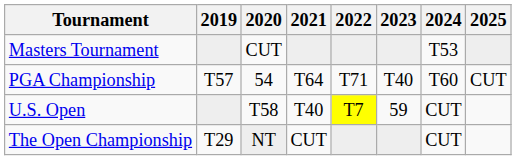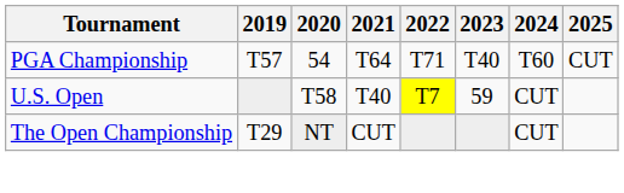 <table class="wikitable" style="font-size:95%;text-align:center;">
 <tr>
 <th>Tournament</th>
 <th>2019</th>
 <th>2020</th>
 <th>2021</th>
 <th>2022</th>
 <th>2023</th>
 <th>2024</th>
 <th>2025</th>
-</tr>
-<tr>
-<td align=left><a href='#'>Masters Tournament</a></td>
-<td style="background:#eeeeee;"></td>
-<td>CUT</td>
-<td style="background:#eeeeee;"></td>
-<td style="background:#eeeeee;"></td>
-<td style="background:#eeeeee;"></td>
-<td>T53</td>
-<td style="background:#eeeeee;"></td>
 </tr>
 <tr>
 <td align=left><a href='#'>PGA Championship</a></td>
 <td>T57</td>
 <td>54</td>
 <td>T64</td>
 <td>T71</td>
 <td>T40</td>
 <td>T60</td>
 <td>CUT</td>
 </tr>
 <tr>
 <td align=left><a href='#'>U.S. Open</a></td>
 <td style="background:#eeeeee;"></td>
 <td>T58</td>
 <td>T40</td>
 <td style="background:yellow;">T7</td>
 <td>59</td>
 <td>CUT</td>
 <td></td>
 </tr>
 <tr>
 <td align=left><a href='#'>The Open Championship</a></td>
 <td>T29</td>
 <td style="background:#eeeeee;">NT</td>
 <td>CUT</td>
 <td style="background:#eeeeee;"></td>
 <td style="background:#eeeeee;"></td>
 <td>CUT</td>
 <td></td>
 </tr>
 </table>
